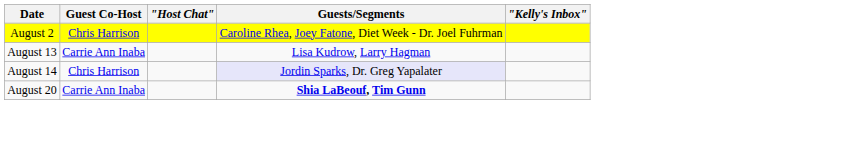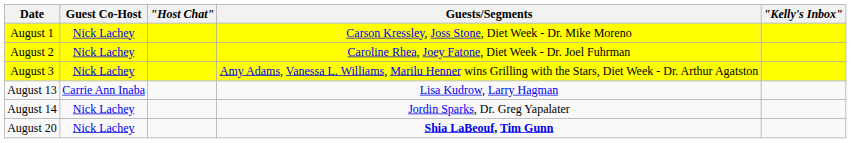 <table class="wikitable sortable" style="text-align:center;">
 <tr>
 <th>Date</th>
 <th>Guest Co-Host</th>
 <th><em>"Host Chat"</em></th>
 <th>Guests/Segments</th>
 <th><em>"Kelly's Inbox"</em></th>
 </tr>
 <tr style="background:yellow;">
+<td>August 1</td>
+<td><a href='#'>Nick Lachey</a></td>
+<td></td>
+<td><a href='#'>Carson Kressley</a>, <a href='#'>Joss Stone</a>, Diet Week - Dr. Mike Moreno</td>
+<td></td>
+</tr>
+<tr style="background:yellow;">
 <td>August 2</td>
-<td><a href='#'>Chris Harrison</a></td>
+<td><a href='#'>Nick Lachey</a></td>
 <td></td>
 <td><a href='#'>Caroline Rhea</a>, <a href='#'>Joey Fatone</a>, Diet Week - Dr. Joel Fuhrman</td>
+<td></td>
+</tr>
+<tr style="background:yellow;">
+<td>August 3</td>
+<td><a href='#'>Nick Lachey</a></td>
+<td></td>
+<td><a href='#'>Amy Adams</a>, <a href='#'>Vanessa L. Williams</a>, <a href='#'>Marilu Henner</a> wins Grilling with the Stars, Diet Week - Dr. Arthur Agatston</td>
 <td></td>
 </tr>
 <tr>
 <td>August 13</td>
 <td><a href='#'>Carrie Ann Inaba</a></td>
 <td></td>
 <td><a href='#'>Lisa Kudrow</a>, <a href='#'>Larry Hagman</a></td>
 <td></td>
 </tr>
 <tr>
 <td>August 14</td>
-<td><a href='#'>Chris Harrison</a></td>
+<td><a href='#'>Nick Lachey</a></td>
 <td></td>
-<td style="background: lavender;"><a href='#'>Jordin Sparks</a>, Dr. Greg Yapalater</td>
+<td><a href='#'>Jordin Sparks</a>, Dr. Greg Yapalater</td>
 <td></td>
 </tr>
 <tr>
 <td>August 20</td>
-<td><a href='#'>Carrie Ann Inaba</a></td>
+<td><a href='#'>Nick Lachey</a></td>
 <td></td>
 <td><strong><a href='#'>Shia LaBeouf</a>, <a href='#'>Tim Gunn</a></strong></td>
 <td></td>
 </tr>
 </table>
